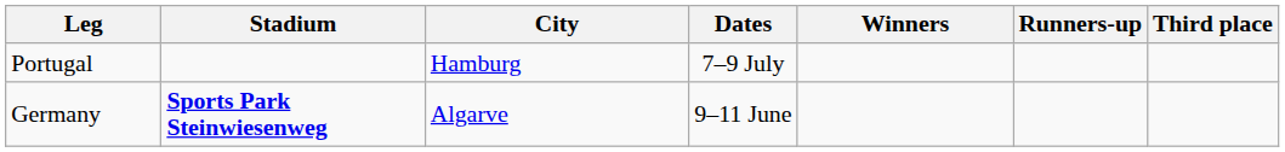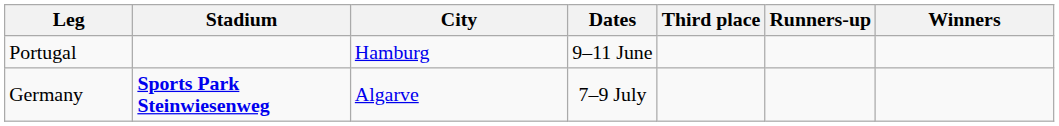 <table class="wikitable sortable">
 <tr>
 <th style="width:6em;">Leg</th>
 <th style="width:10.5em;">Stadium</th>
 <th style="width:10.5em;">City</th>
 <th>Dates</th>
+<th>Third place</th>
+<th>Runners-up</th>
 <th style="width:8.5em;">Winners</th>
-<th>Runners-up</th>
-<th>Third place</th>
 </tr>
 <tr>
 <td>Portugal</td>
 <td><a href='#'></a></td>
 <td><a href='#'>Hamburg</a></td>
-<td align="center">7–9 July</td>
+<td align="center">9–11 June</td>
 <td></td>
 <td></td>
 <td></td>
 </tr>
 <tr>
 <td>Germany</td>
 <td><strong><a href='#'>Sports Park Steinwiesenweg</a></strong></td>
 <td><a href='#'>Algarve</a></td>
-<td align="center">9–11 June</td>
+<td align="center">7–9 July</td>
 <td></td>
 <td></td>
 <td></td>
 </tr>
 </table>
